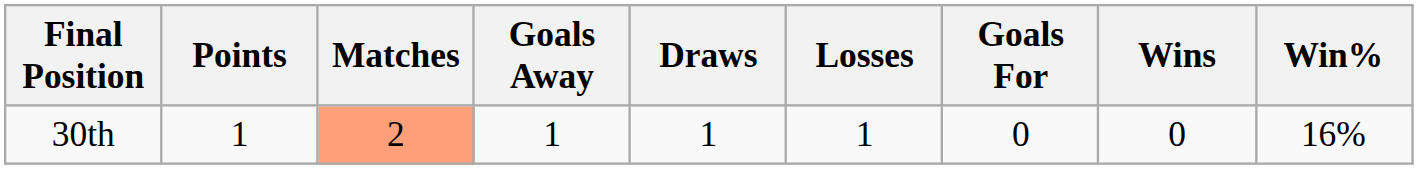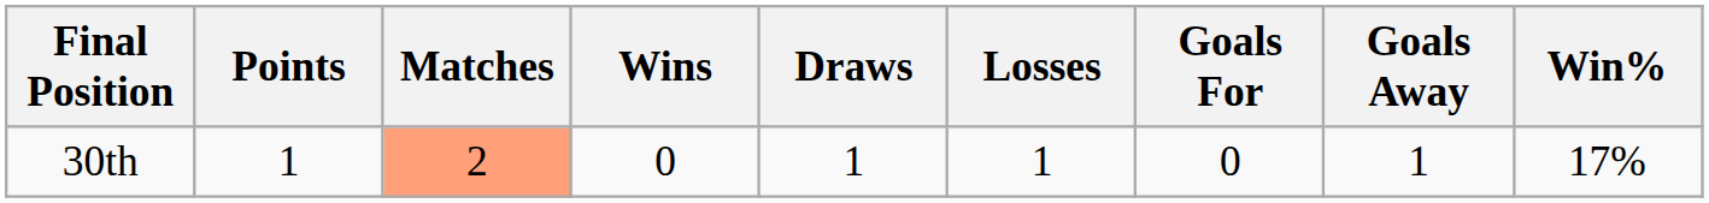 <table class="wikitable" style="font-size: 95%; text-align: center;">
 <tr>
 <th width=60>Final Position</th>
 <th width=60>Points</th>
 <th width=60>Matches</th>
-<th width=60>Goals Away</th>
+<th width=60>Wins</th>
 <th width=60>Draws</th>
 <th width=60>Losses</th>
 <th width=60>Goals For</th>
-<th width=60>Wins</th>
+<th width=60>Goals Away</th>
 <th width=60>Win%</th>
 </tr>
 <tr>
 <td>30th</td>
 <td>1</td>
 <td style="background: lightsalmon;">2</td>
-<td>1</td>
+<td>0</td>
 <td>1</td>
 <td>1</td>
 <td>0</td>
-<td>0</td>
-<td>16%</td>
+<td>1</td>
+<td>17%</td>
 </tr>
 </table>
